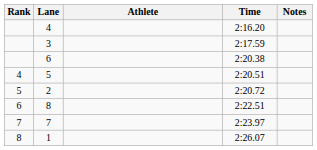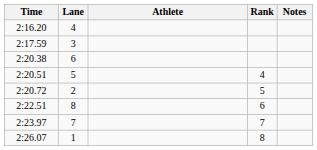 <table class="wikitable" style="text-align:center">
 <tr>
-<th width=40>Rank</th>
+<th width=80>Time</th>
 <th width=40>Lane</th>
 <th width=250>Athlete</th>
-<th width=80>Time</th>
+<th width=40>Rank</th>
 <th width=50>Notes</th>
 </tr>
 <tr>
-<td></td>
+<td>2:16.20</td>
 <td>4</td>
 <td align=left></td>
-<td>2:16.20</td>
+<td></td>
 <td></td>
 </tr>
 <tr>
-<td></td>
+<td>2:17.59</td>
 <td>3</td>
 <td align=left></td>
-<td>2:17.59</td>
+<td></td>
 <td></td>
 </tr>
 <tr>
-<td></td>
+<td>2:20.38</td>
 <td>6</td>
 <td align=left></td>
-<td>2:20.38</td>
+<td></td>
 <td></td>
 </tr>
 <tr>
-<td>4</td>
+<td>2:20.51</td>
 <td>5</td>
 <td align=left></td>
-<td>2:20.51</td>
+<td>4</td>
 <td></td>
 </tr>
 <tr>
-<td>5</td>
+<td>2:20.72</td>
 <td>2</td>
 <td align=left></td>
-<td>2:20.72</td>
+<td>5</td>
 <td></td>
 </tr>
 <tr>
-<td>6</td>
+<td>2:22.51</td>
 <td>8</td>
 <td align=left></td>
-<td>2:22.51</td>
+<td>6</td>
 <td></td>
 </tr>
 <tr>
-<td>7</td>
+<td>2:23.97</td>
 <td>7</td>
 <td align=left></td>
-<td>2:23.97</td>
+<td>7</td>
 <td></td>
 </tr>
 <tr>
-<td>8</td>
+<td>2:26.07</td>
 <td>1</td>
 <td align=left></td>
-<td>2:26.07</td>
+<td>8</td>
 <td></td>
 </tr>
 </table>
